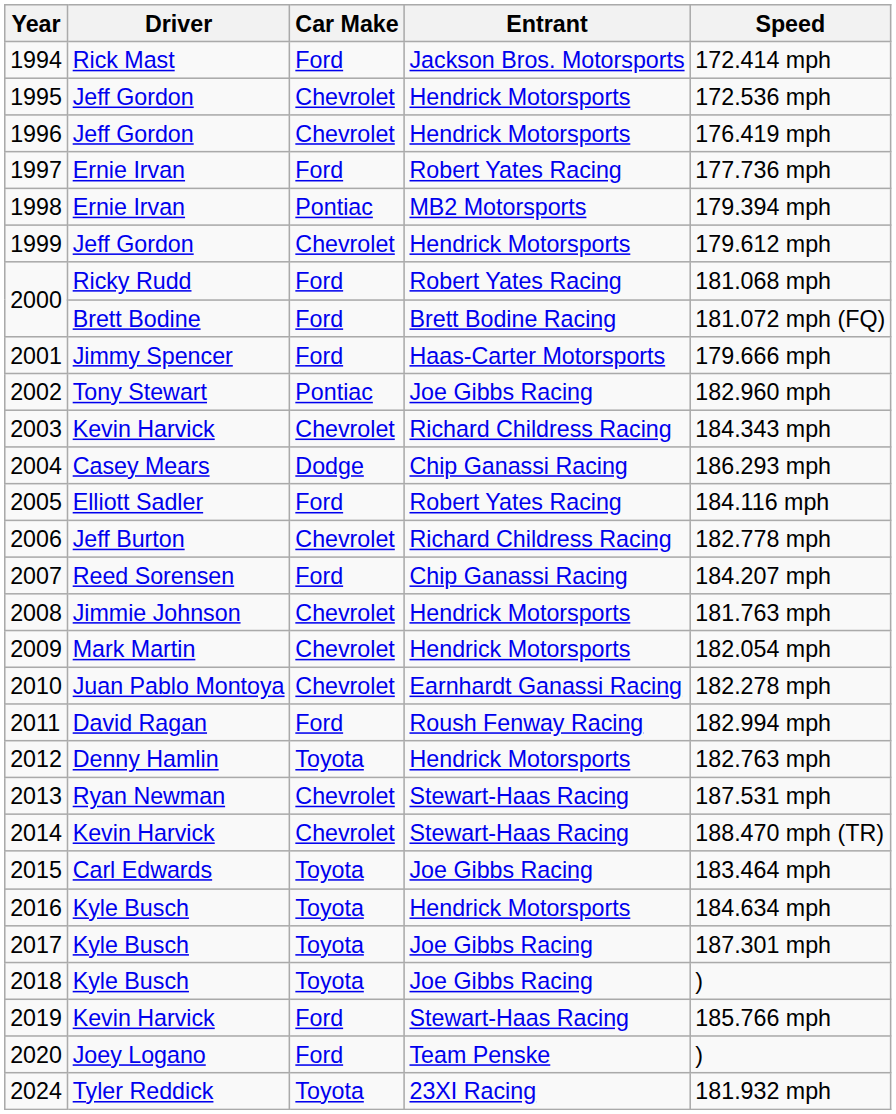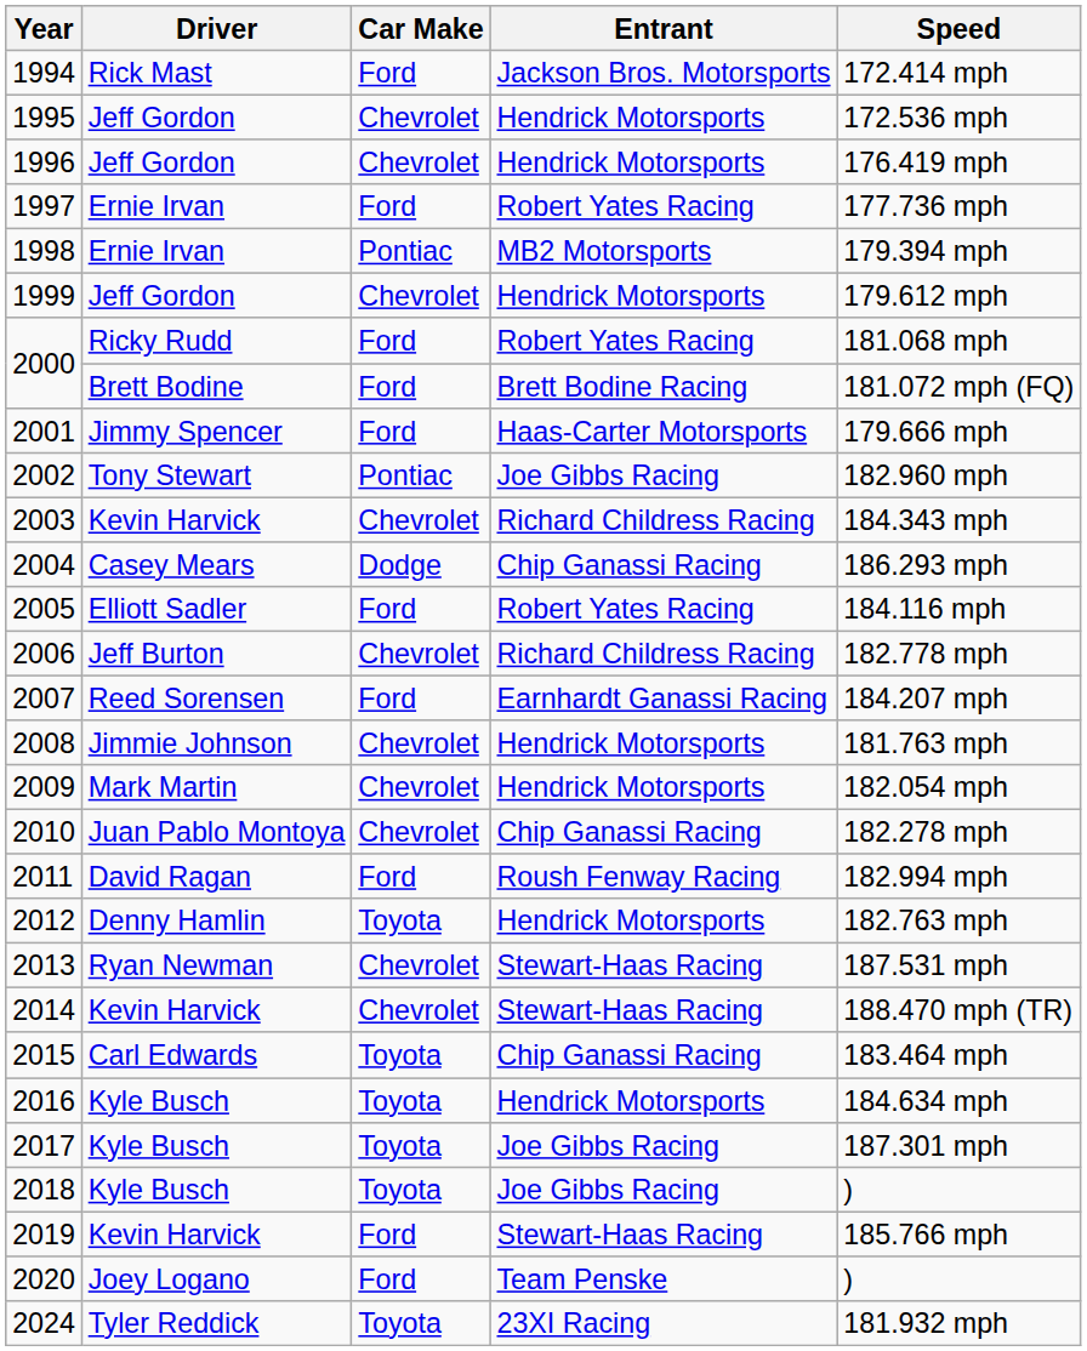 <table class="wikitable" style="font-size: 95%;">
 <tr>
 <th>Year</th>
 <th>Driver</th>
 <th>Car Make</th>
 <th>Entrant</th>
 <th>Speed</th>
 </tr>
 <tr>
 <td>1994</td>
 <td><a href='#'>Rick Mast</a></td>
 <td><a href='#'>Ford</a></td>
 <td><a href='#'>Jackson Bros. Motorsports</a></td>
 <td>172.414 mph</td>
 </tr>
 <tr>
 <td>1995</td>
 <td><a href='#'>Jeff Gordon</a></td>
 <td><a href='#'>Chevrolet</a></td>
 <td><a href='#'>Hendrick Motorsports</a></td>
 <td>172.536 mph</td>
 </tr>
 <tr>
 <td>1996</td>
 <td><a href='#'>Jeff Gordon</a></td>
 <td><a href='#'>Chevrolet</a></td>
 <td><a href='#'>Hendrick Motorsports</a></td>
 <td>176.419 mph</td>
 </tr>
 <tr>
 <td>1997</td>
 <td><a href='#'>Ernie Irvan</a></td>
 <td><a href='#'>Ford</a></td>
 <td><a href='#'>Robert Yates Racing</a></td>
 <td>177.736 mph</td>
 </tr>
 <tr>
 <td>1998</td>
 <td><a href='#'>Ernie Irvan</a></td>
 <td><a href='#'>Pontiac</a></td>
 <td><a href='#'>MB2 Motorsports</a></td>
 <td>179.394 mph</td>
 </tr>
 <tr>
 <td>1999</td>
 <td><a href='#'>Jeff Gordon</a></td>
 <td><a href='#'>Chevrolet</a></td>
 <td><a href='#'>Hendrick Motorsports</a></td>
 <td>179.612 mph</td>
 </tr>
 <tr>
 <td rowspan=2>2000</td>
 <td><a href='#'>Ricky Rudd</a></td>
 <td><a href='#'>Ford</a></td>
 <td><a href='#'>Robert Yates Racing</a></td>
 <td>181.068 mph</td>
 </tr>
 <tr>
 <td><a href='#'>Brett Bodine</a></td>
 <td><a href='#'>Ford</a></td>
 <td><a href='#'>Brett Bodine Racing</a></td>
 <td>181.072 mph (FQ)</td>
 </tr>
 <tr>
 <td>2001</td>
 <td><a href='#'>Jimmy Spencer</a></td>
 <td><a href='#'>Ford</a></td>
 <td><a href='#'>Haas-Carter Motorsports</a></td>
 <td>179.666 mph</td>
 </tr>
 <tr>
 <td>2002</td>
 <td><a href='#'>Tony Stewart</a></td>
 <td><a href='#'>Pontiac</a></td>
 <td><a href='#'>Joe Gibbs Racing</a></td>
 <td>182.960 mph</td>
 </tr>
 <tr>
 <td>2003</td>
 <td><a href='#'>Kevin Harvick</a></td>
 <td><a href='#'>Chevrolet</a></td>
 <td><a href='#'>Richard Childress Racing</a></td>
 <td>184.343 mph</td>
 </tr>
 <tr>
 <td>2004</td>
 <td><a href='#'>Casey Mears</a></td>
 <td><a href='#'>Dodge</a></td>
 <td><a href='#'>Chip Ganassi Racing</a></td>
 <td>186.293 mph</td>
 </tr>
 <tr>
 <td>2005</td>
 <td><a href='#'>Elliott Sadler</a></td>
 <td><a href='#'>Ford</a></td>
 <td><a href='#'>Robert Yates Racing</a></td>
 <td>184.116 mph</td>
 </tr>
 <tr>
 <td>2006</td>
 <td><a href='#'>Jeff Burton</a></td>
 <td><a href='#'>Chevrolet</a></td>
 <td><a href='#'>Richard Childress Racing</a></td>
 <td>182.778 mph</td>
 </tr>
 <tr>
 <td>2007</td>
 <td><a href='#'>Reed Sorensen</a></td>
 <td><a href='#'>Ford</a></td>
-<td><a href='#'>Chip Ganassi Racing</a></td>
+<td><a href='#'>Earnhardt Ganassi Racing</a></td>
 <td>184.207 mph</td>
 </tr>
 <tr>
 <td>2008</td>
 <td><a href='#'>Jimmie Johnson</a></td>
 <td><a href='#'>Chevrolet</a></td>
 <td><a href='#'>Hendrick Motorsports</a></td>
 <td>181.763 mph</td>
 </tr>
 <tr>
 <td>2009</td>
 <td><a href='#'>Mark Martin</a></td>
 <td><a href='#'>Chevrolet</a></td>
 <td><a href='#'>Hendrick Motorsports</a></td>
 <td>182.054 mph</td>
 </tr>
 <tr>
 <td>2010</td>
 <td><a href='#'>Juan Pablo Montoya</a></td>
 <td><a href='#'>Chevrolet</a></td>
-<td><a href='#'>Earnhardt Ganassi Racing</a></td>
+<td><a href='#'>Chip Ganassi Racing</a></td>
 <td>182.278 mph</td>
 </tr>
 <tr>
 <td>2011</td>
 <td><a href='#'>David Ragan</a></td>
 <td><a href='#'>Ford</a></td>
 <td><a href='#'>Roush Fenway Racing</a></td>
 <td>182.994 mph</td>
 </tr>
 <tr>
 <td>2012</td>
 <td><a href='#'>Denny Hamlin</a></td>
 <td><a href='#'>Toyota</a></td>
 <td><a href='#'>Hendrick Motorsports</a></td>
 <td>182.763 mph</td>
 </tr>
 <tr>
 <td>2013</td>
 <td><a href='#'>Ryan Newman</a></td>
 <td><a href='#'>Chevrolet</a></td>
 <td><a href='#'>Stewart-Haas Racing</a></td>
 <td>187.531 mph</td>
 </tr>
 <tr>
 <td>2014</td>
 <td><a href='#'>Kevin Harvick</a></td>
 <td><a href='#'>Chevrolet</a></td>
 <td><a href='#'>Stewart-Haas Racing</a></td>
 <td>188.470 mph (TR)</td>
 </tr>
 <tr>
 <td>2015</td>
 <td><a href='#'>Carl Edwards</a></td>
 <td><a href='#'>Toyota</a></td>
-<td><a href='#'>Joe Gibbs Racing</a></td>
+<td><a href='#'>Chip Ganassi Racing</a></td>
 <td>183.464 mph</td>
 </tr>
 <tr>
 <td>2016</td>
 <td><a href='#'>Kyle Busch</a></td>
 <td><a href='#'>Toyota</a></td>
 <td><a href='#'>Hendrick Motorsports</a></td>
 <td>184.634 mph</td>
 </tr>
 <tr>
 <td>2017</td>
 <td><a href='#'>Kyle Busch</a></td>
 <td><a href='#'>Toyota</a></td>
 <td><a href='#'>Joe Gibbs Racing</a></td>
 <td>187.301 mph</td>
 </tr>
 <tr>
 <td>2018</td>
 <td><a href='#'>Kyle Busch</a></td>
 <td><a href='#'>Toyota</a></td>
 <td><a href='#'>Joe Gibbs Racing</a></td>
 <td>)</td>
 </tr>
 <tr>
 <td>2019</td>
 <td><a href='#'>Kevin Harvick</a></td>
 <td><a href='#'>Ford</a></td>
 <td><a href='#'>Stewart-Haas Racing</a></td>
 <td>185.766 mph</td>
 </tr>
 <tr>
 <td>2020</td>
 <td><a href='#'>Joey Logano</a></td>
 <td><a href='#'>Ford</a></td>
 <td><a href='#'>Team Penske</a></td>
 <td>)</td>
 </tr>
 <tr>
 <td>2024</td>
 <td><a href='#'>Tyler Reddick</a></td>
 <td><a href='#'>Toyota</a></td>
 <td><a href='#'>23XI Racing</a></td>
 <td>181.932 mph</td>
 </tr>
 </table>
